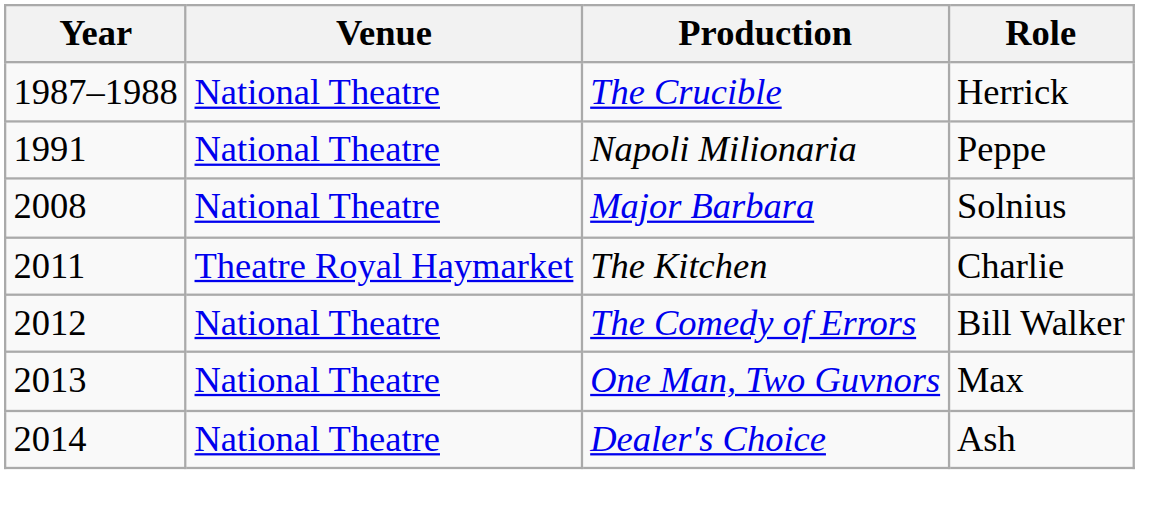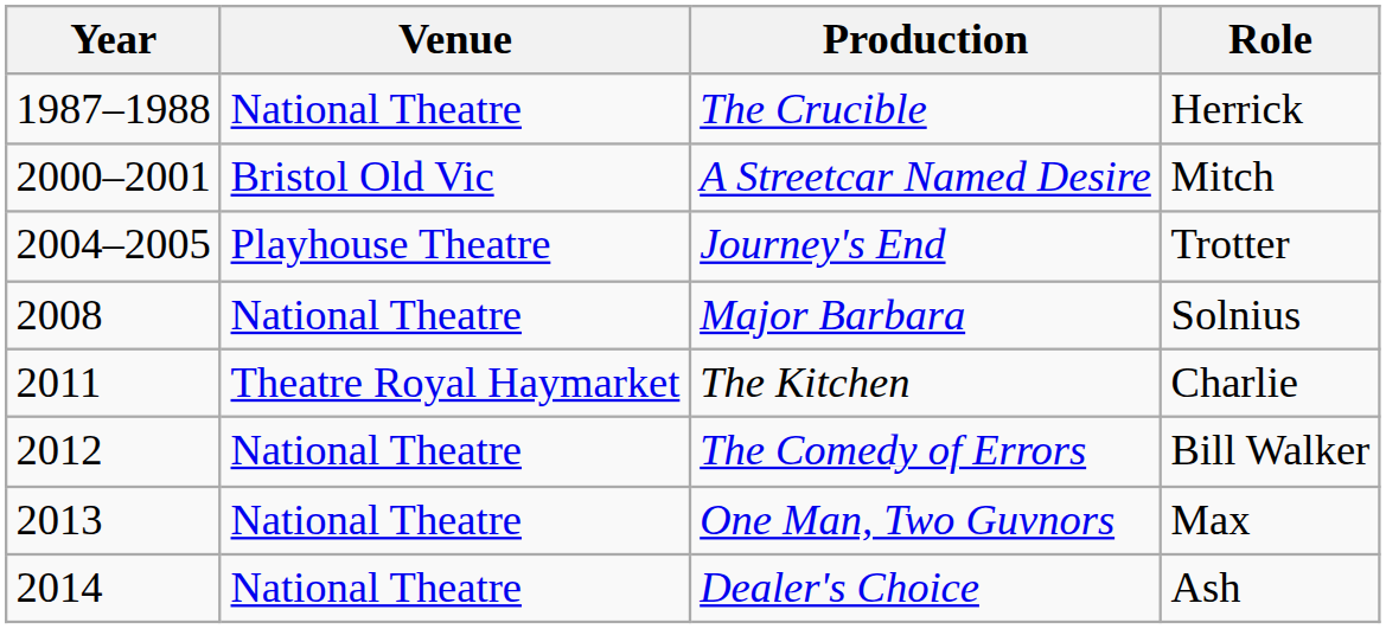 <table class="wikitable">
 <tr>
 <th>Year</th>
 <th>Venue</th>
 <th>Production</th>
 <th>Role</th>
 </tr>
 <tr>
 <td>1987–1988</td>
 <td><a href='#'>National Theatre</a></td>
 <td><em><a href='#'>The Crucible</a></em></td>
 <td>Herrick</td>
 </tr>
 <tr>
-<td>1991</td>
-<td><a href='#'>National Theatre</a></td>
-<td><em>Napoli Milionaria</em></td>
-<td>Peppe</td>
+<td>2000–2001</td>
+<td><a href='#'>Bristol Old Vic</a></td>
+<td><em><a href='#'>A Streetcar Named Desire</a></em></td>
+<td>Mitch</td>
+</tr>
+<tr>
+<td>2004–2005</td>
+<td><a href='#'>Playhouse Theatre</a></td>
+<td><em><a href='#'>Journey's End</a></em></td>
+<td>Trotter</td>
 </tr>
 <tr>
 <td>2008</td>
 <td><a href='#'>National Theatre</a></td>
 <td><em><a href='#'>Major Barbara</a></em></td>
 <td>Solnius</td>
 </tr>
 <tr>
 <td>2011</td>
 <td><a href='#'>Theatre Royal Haymarket</a></td>
 <td><em>The Kitchen</em></td>
 <td>Charlie</td>
 </tr>
 <tr>
 <td>2012</td>
 <td><a href='#'>National Theatre</a></td>
 <td><em><a href='#'>The Comedy of Errors</a></em></td>
 <td>Bill Walker</td>
 </tr>
 <tr>
 <td>2013</td>
 <td><a href='#'>National Theatre</a></td>
 <td><em><a href='#'>One Man, Two Guvnors</a></em></td>
 <td>Max</td>
 </tr>
 <tr>
 <td>2014</td>
 <td><a href='#'>National Theatre</a></td>
 <td><em><a href='#'>Dealer's Choice</a></em></td>
 <td>Ash</td>
 </tr>
 </table>
